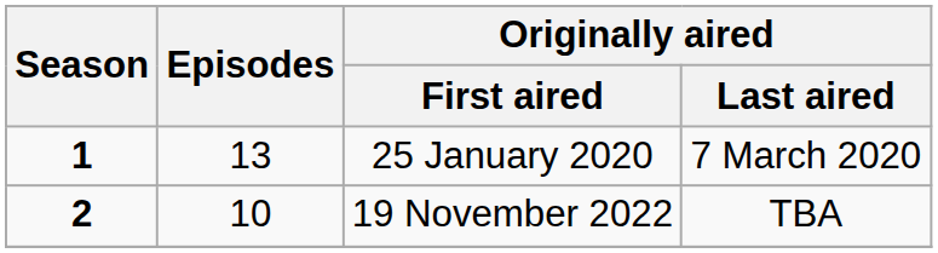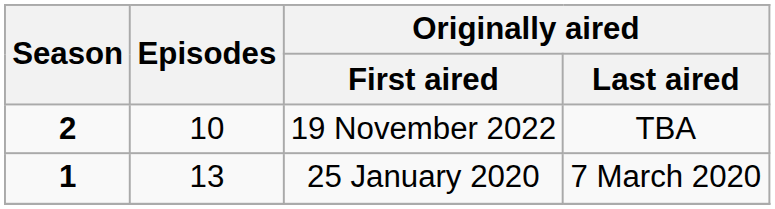 <table class="wikitable" style="text-align: center;">
 <tr>
 <th rowspan="2">Season</th>
 <th rowspan="2">Episodes</th>
 <th colspan="2">Originally aired</th>
 </tr>
 <tr>
 <th>First aired</th>
 <th>Last aired</th>
 </tr>
 <tr>
+<td><strong>2</strong></td>
+<td>10</td>
+<td>19 November 2022</td>
+<td>TBA</td>
+</tr>
+<tr>
 <td><strong>1</strong></td>
 <td>13</td>
 <td>25 January 2020</td>
 <td>7 March 2020</td>
 </tr>
 <tr>
-<td><strong>2</strong></td>
-<td>10</td>
-<td>19 November 2022</td>
-<td>TBA</td>
-</tr>
-<tr>
 </tr>
 </table>
